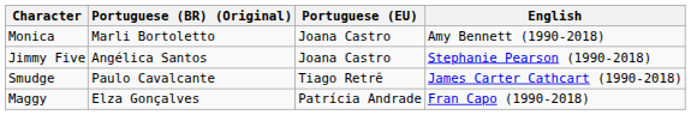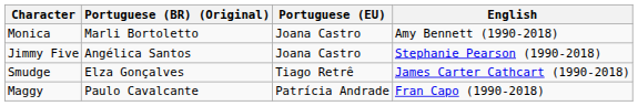 <table class="wikitable">
 <tr>
 <th>Character</th>
 <th>Portuguese (BR) (Original)</th>
 <th>Portuguese (EU)</th>
 <th>English</th>
 </tr>
 <tr>
 <td>Monica</td>
 <td>Marli Bortoletto</td>
 <td>Joana Castro</td>
 <td>Amy Bennett (1990-2018)<br></td>
 </tr>
 <tr>
 <td>Jimmy Five</td>
 <td>Angélica Santos</td>
 <td>Joana Castro</td>
 <td><a href='#'>Stephanie Pearson</a> (1990-2018)<br></td>
 </tr>
 <tr>
 <td>Smudge</td>
-<td>Paulo Cavalcante</td>
+<td>Elza Gonçalves</td>
 <td>Tiago Retrê</td>
 <td><a href='#'>James Carter Cathcart</a> (1990-2018)<br></td>
 </tr>
 <tr>
 <td>Maggy</td>
-<td>Elza Gonçalves</td>
+<td>Paulo Cavalcante</td>
 <td>Patrícia Andrade</td>
 <td><a href='#'>Fran Capo</a> (1990-2018)<br></td>
 </tr>
 </table>
